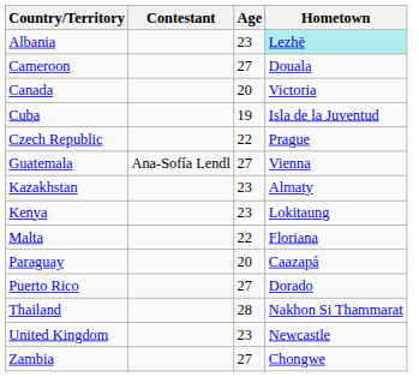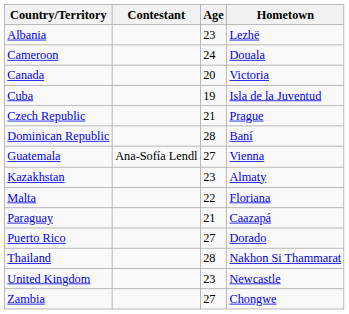 <table class="wikitable sortable" style="font-size: 95%;">
 <tr>
 <th>Country/Territory</th>
 <th>Contestant</th>
 <th>Age</th>
 <th>Hometown</th>
 </tr>
 <tr>
 <td> <a href='#'>Albania</a></td>
 <td></td>
 <td>23</td>
-<td style="background: paleturquoise;"><a href='#'>Lezhë</a></td>
+<td><a href='#'>Lezhë</a></td>
 </tr>
 <tr>
 <td> <a href='#'>Cameroon</a></td>
 <td></td>
-<td>27</td>
+<td>24</td>
 <td><a href='#'>Douala</a></td>
 </tr>
 <tr>
 <td> <a href='#'>Canada</a></td>
 <td></td>
 <td>20</td>
 <td><a href='#'>Victoria</a></td>
 </tr>
 <tr>
 <td> <a href='#'>Cuba</a></td>
 <td></td>
 <td>19</td>
 <td><a href='#'>Isla de la Juventud</a></td>
 </tr>
 <tr>
 <td> <a href='#'>Czech Republic</a></td>
 <td></td>
-<td>22</td>
+<td>21</td>
 <td><a href='#'>Prague</a></td>
+</tr>
+<tr>
+<td> <a href='#'>Dominican Republic</a></td>
+<td></td>
+<td>28</td>
+<td><a href='#'>Baní</a></td>
 </tr>
 <tr>
 <td> <a href='#'>Guatemala</a></td>
 <td>Ana-Sofía Lendl</td>
 <td>27</td>
 <td><a href='#'>Vienna</a></td>
 </tr>
 <tr>
 <td> <a href='#'>Kazakhstan</a></td>
 <td></td>
 <td>23</td>
 <td><a href='#'>Almaty</a></td>
 </tr>
 <tr>
-<td> <a href='#'>Kenya</a></td>
-<td></td>
-<td>23</td>
-<td><a href='#'>Lokitaung</a></td>
-</tr>
-<tr>
 <td> <a href='#'>Malta</a></td>
 <td></td>
 <td>22</td>
 <td><a href='#'>Floriana</a></td>
 </tr>
 <tr>
 <td> <a href='#'>Paraguay</a></td>
 <td></td>
-<td>20</td>
+<td>21</td>
 <td><a href='#'>Caazapá</a></td>
 </tr>
 <tr>
 <td> <a href='#'>Puerto Rico</a></td>
 <td></td>
 <td>27</td>
 <td><a href='#'>Dorado</a></td>
 </tr>
 <tr>
 <td> <a href='#'>Thailand</a></td>
 <td></td>
 <td>28</td>
 <td><a href='#'>Nakhon Si Thammarat</a></td>
 </tr>
 <tr>
 <td> <a href='#'>United Kingdom</a></td>
 <td></td>
 <td>23</td>
 <td><a href='#'>Newcastle</a></td>
 </tr>
 <tr>
 <td> <a href='#'>Zambia</a></td>
 <td></td>
 <td>27</td>
 <td><a href='#'>Chongwe</a></td>
 </tr>
 </table>
